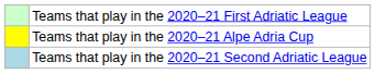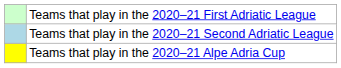 <table class="wikitable" style="font-size: 95%;text-align:center;">
 <tr>
 <td style="background: #ccffcc;" width="20"></td>
 <td bgcolor="#ffffff" align="left">Teams that play in the <a href='#'>2020–21 First Adriatic League</a></td>
 </tr>
 <tr>
+<td style="background: lightblue;" width="20"></td>
+<td bgcolor="#ffffff" align="left">Teams that play in the <a href='#'>2020–21 Second Adriatic League</a></td>
+</tr>
+<tr>
 <td style="background: yellow;" width="20"></td>
 <td bgcolor="#ffffff" align="left">Teams that play in the <a href='#'>2020–21 Alpe Adria Cup</a></td>
 </tr>
-<tr>
-<td style="background: lightblue;" width="20"></td>
-<td bgcolor="#ffffff" align="left">Teams that play in the <a href='#'>2020–21 Second Adriatic League</a></td>
-</tr>
 </table>
